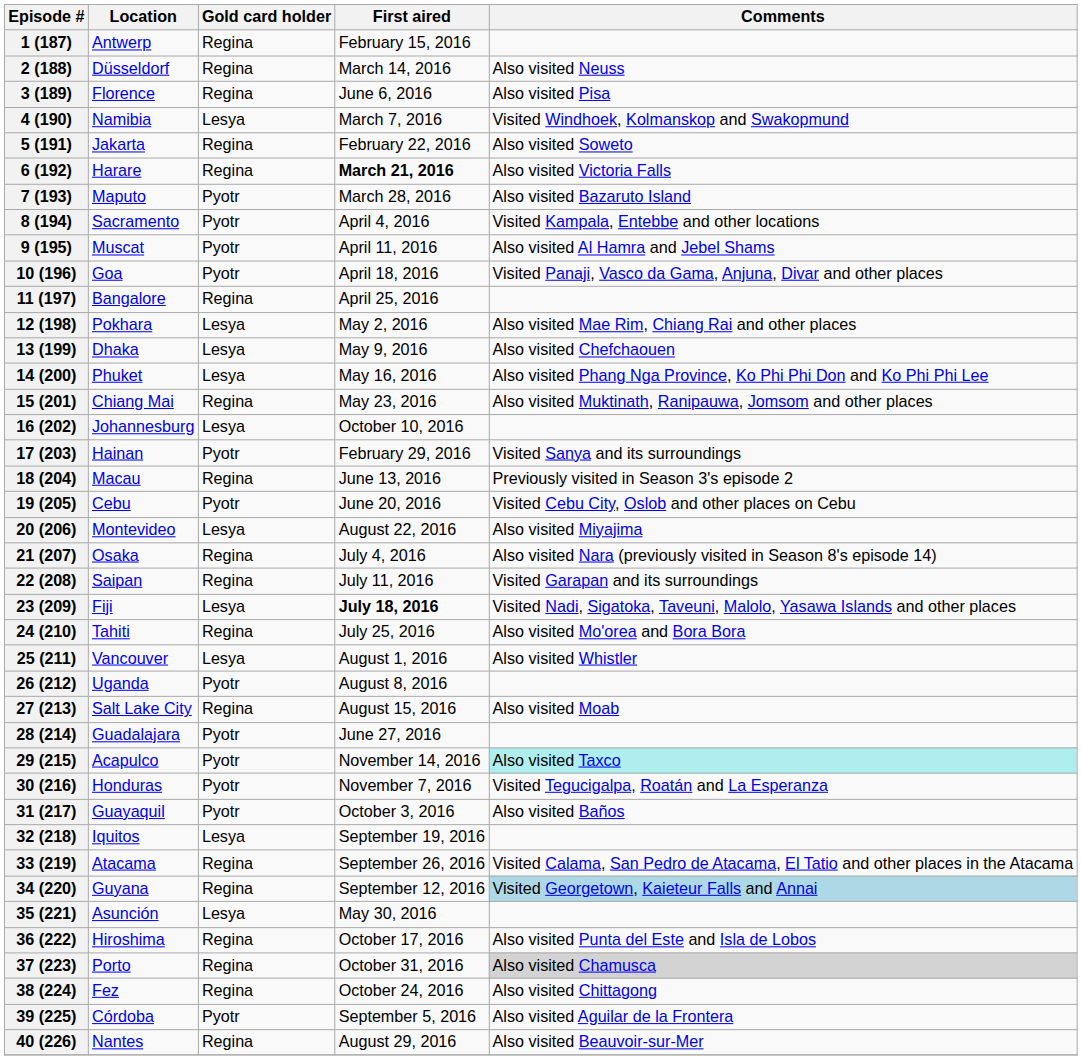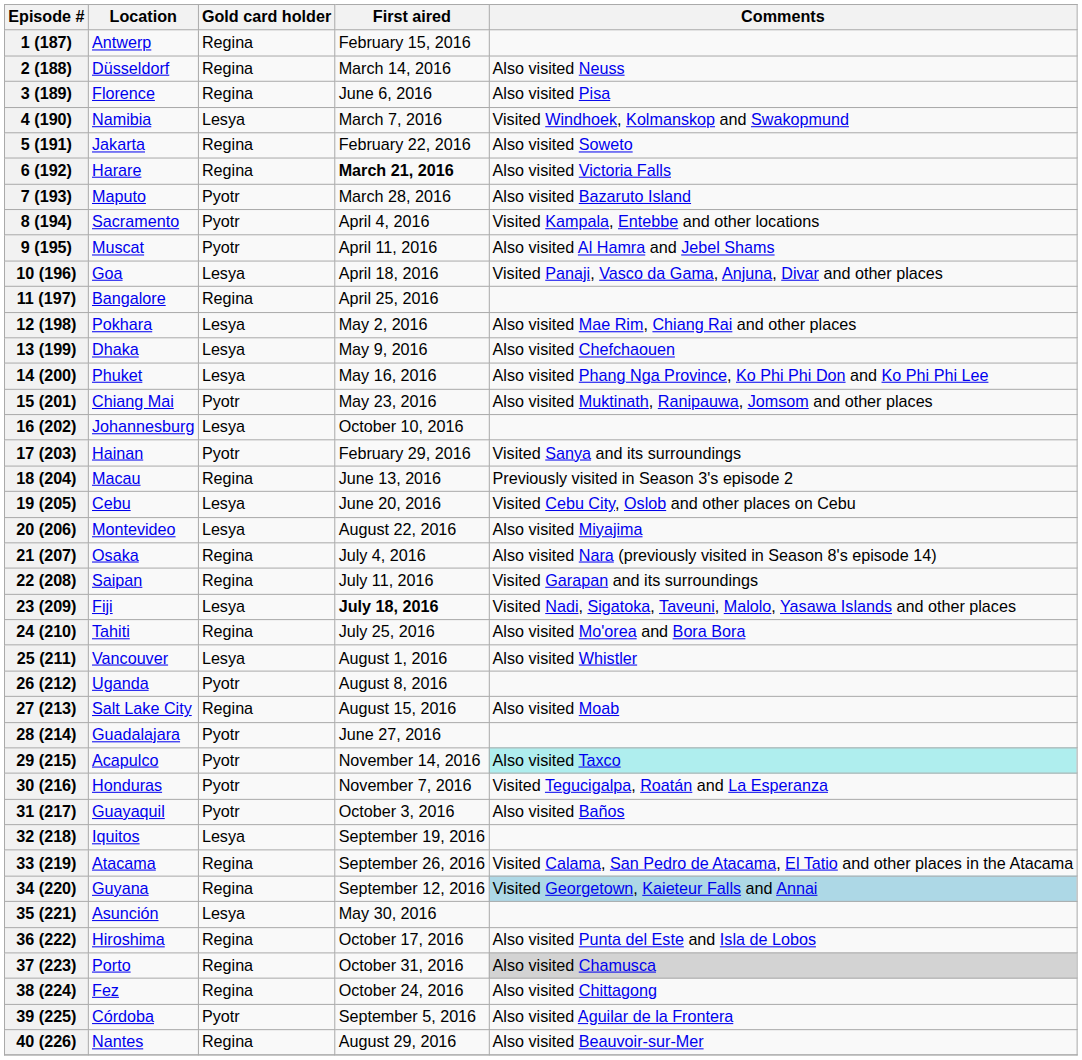 <table class="wikitable">
 <tr>
 <th>Episode #</th>
 <th>Location</th>
 <th>Gold card holder</th>
 <th>First aired</th>
 <th>Comments</th>
 </tr>
 <tr>
 <th>1 (187)</th>
 <td> <a href='#'>Antwerp</a></td>
 <td>Regina</td>
 <td>February 15, 2016</td>
 <td></td>
 </tr>
 <tr>
 <th>2 (188)</th>
 <td> <a href='#'>Düsseldorf</a></td>
 <td>Regina</td>
 <td>March 14, 2016</td>
 <td>Also visited <a href='#'>Neuss</a></td>
 </tr>
 <tr>
 <th>3 (189)</th>
 <td> <a href='#'>Florence</a></td>
 <td>Regina</td>
 <td>June 6, 2016</td>
 <td>Also visited <a href='#'>Pisa</a></td>
 </tr>
 <tr>
 <th>4 (190)</th>
 <td> <a href='#'>Namibia</a></td>
 <td>Lesya</td>
 <td>March 7, 2016</td>
 <td>Visited <a href='#'>Windhoek</a>, <a href='#'>Kolmanskop</a> and <a href='#'>Swakopmund</a></td>
 </tr>
 <tr>
 <th>5 (191)</th>
 <td> <a href='#'>Jakarta</a></td>
 <td>Regina</td>
 <td>February 22, 2016</td>
 <td>Also visited <a href='#'>Soweto</a></td>
 </tr>
 <tr>
 <th>6 (192)</th>
 <td> <a href='#'>Harare</a></td>
 <td>Regina</td>
 <td><strong>March 21, 2016</strong></td>
 <td>Also visited <a href='#'>Victoria Falls</a></td>
 </tr>
 <tr>
 <th>7 (193)</th>
 <td> <a href='#'>Maputo</a></td>
 <td>Pyotr</td>
 <td>March 28, 2016</td>
 <td>Also visited <a href='#'>Bazaruto Island</a></td>
 </tr>
 <tr>
 <th>8 (194)</th>
 <td> <a href='#'>Sacramento</a></td>
 <td>Pyotr</td>
 <td>April 4, 2016</td>
 <td>Visited <a href='#'>Kampala</a>, <a href='#'>Entebbe</a> and other locations</td>
 </tr>
 <tr>
 <th>9 (195)</th>
 <td> <a href='#'>Muscat</a></td>
 <td>Pyotr</td>
 <td>April 11, 2016</td>
 <td>Also visited <a href='#'>Al Hamra</a> and <a href='#'>Jebel Shams</a></td>
 </tr>
 <tr>
 <th>10 (196)</th>
 <td> <a href='#'>Goa</a></td>
-<td>Pyotr</td>
+<td>Lesya</td>
 <td>April 18, 2016</td>
 <td>Visited <a href='#'>Panaji</a>, <a href='#'>Vasco da Gama</a>, <a href='#'>Anjuna</a>, <a href='#'>Divar</a> and other places</td>
 </tr>
 <tr>
 <th>11 (197)</th>
 <td> <a href='#'>Bangalore</a></td>
 <td>Regina</td>
 <td>April 25, 2016</td>
 <td></td>
 </tr>
 <tr>
 <th>12 (198)</th>
 <td> <a href='#'>Pokhara</a></td>
 <td>Lesya</td>
 <td>May 2, 2016</td>
 <td>Also visited <a href='#'>Mae Rim</a>, <a href='#'>Chiang Rai</a> and other places</td>
 </tr>
 <tr>
 <th>13 (199)</th>
 <td> <a href='#'>Dhaka</a></td>
 <td>Lesya</td>
 <td>May 9, 2016</td>
 <td>Also visited <a href='#'>Chefchaouen</a></td>
 </tr>
 <tr>
 <th>14 (200)</th>
 <td> <a href='#'>Phuket</a></td>
 <td>Lesya</td>
 <td>May 16, 2016</td>
 <td>Also visited <a href='#'>Phang Nga Province</a>, <a href='#'>Ko Phi Phi Don</a> and <a href='#'>Ko Phi Phi Lee</a></td>
 </tr>
 <tr>
 <th>15 (201)</th>
 <td> <a href='#'>Chiang Mai</a></td>
-<td>Regina</td>
+<td>Pyotr</td>
 <td>May 23, 2016</td>
 <td>Also visited <a href='#'>Muktinath</a>, <a href='#'>Ranipauwa</a>, <a href='#'>Jomsom</a> and other places</td>
 </tr>
 <tr>
 <th>16 (202)</th>
 <td> <a href='#'>Johannesburg</a></td>
 <td>Lesya</td>
 <td>October 10, 2016</td>
 <td></td>
 </tr>
 <tr>
 <th>17 (203)</th>
 <td> <a href='#'>Hainan</a></td>
 <td>Pyotr</td>
 <td>February 29, 2016</td>
 <td>Visited <a href='#'>Sanya</a> and its surroundings</td>
 </tr>
 <tr>
 <th>18 (204)</th>
 <td> <a href='#'>Macau</a></td>
 <td>Regina</td>
 <td>June 13, 2016</td>
 <td>Previously visited in Season 3's episode 2</td>
 </tr>
 <tr>
 <th>19 (205)</th>
 <td> <a href='#'>Cebu</a></td>
-<td>Pyotr</td>
+<td>Lesya</td>
 <td>June 20, 2016</td>
 <td>Visited <a href='#'>Cebu City</a>, <a href='#'>Oslob</a> and other places on Cebu</td>
 </tr>
 <tr>
 <th>20 (206)</th>
 <td> <a href='#'>Montevideo</a></td>
 <td>Lesya</td>
 <td>August 22, 2016</td>
 <td>Also visited <a href='#'>Miyajima</a></td>
 </tr>
 <tr>
 <th>21 (207)</th>
 <td> <a href='#'>Osaka</a></td>
 <td>Regina</td>
 <td>July 4, 2016</td>
 <td>Also visited <a href='#'>Nara</a> (previously visited in Season 8's episode 14)</td>
 </tr>
 <tr>
 <th>22 (208)</th>
 <td> <a href='#'>Saipan</a></td>
 <td>Regina</td>
 <td>July 11, 2016</td>
 <td>Visited <a href='#'>Garapan</a> and its surroundings</td>
 </tr>
 <tr>
 <th>23 (209)</th>
 <td> <a href='#'>Fiji</a></td>
 <td>Lesya</td>
 <td><strong>July 18, 2016</strong></td>
 <td>Visited <a href='#'>Nadi</a>, <a href='#'>Sigatoka</a>, <a href='#'>Taveuni</a>, <a href='#'>Malolo</a>, <a href='#'>Yasawa Islands</a> and other places</td>
 </tr>
 <tr>
 <th>24 (210)</th>
 <td> <a href='#'>Tahiti</a></td>
 <td>Regina</td>
 <td>July 25, 2016</td>
 <td>Also visited <a href='#'>Mo'orea</a> and <a href='#'>Bora Bora</a></td>
 </tr>
 <tr>
 <th>25 (211)</th>
 <td> <a href='#'>Vancouver</a></td>
 <td>Lesya</td>
 <td>August 1, 2016</td>
 <td>Also visited <a href='#'>Whistler</a></td>
 </tr>
 <tr>
 <th>26 (212)</th>
 <td> <a href='#'>Uganda</a></td>
 <td>Pyotr</td>
 <td>August 8, 2016</td>
 <td></td>
 </tr>
 <tr>
 <th>27 (213)</th>
 <td> <a href='#'>Salt Lake City</a></td>
 <td>Regina</td>
 <td>August 15, 2016</td>
 <td>Also visited <a href='#'>Moab</a></td>
 </tr>
 <tr>
 <th>28 (214)</th>
 <td> <a href='#'>Guadalajara</a></td>
 <td>Pyotr</td>
 <td>June 27, 2016</td>
 <td></td>
 </tr>
 <tr>
 <th>29 (215)</th>
 <td> <a href='#'>Acapulco</a></td>
 <td>Pyotr</td>
 <td>November 14, 2016</td>
 <td style="background: paleturquoise;">Also visited <a href='#'>Taxco</a></td>
 </tr>
 <tr>
 <th>30 (216)</th>
 <td> <a href='#'>Honduras</a></td>
 <td>Pyotr</td>
 <td>November 7, 2016</td>
 <td>Visited <a href='#'>Tegucigalpa</a>, <a href='#'>Roatán</a> and <a href='#'>La Esperanza</a></td>
 </tr>
 <tr>
 <th>31 (217)</th>
 <td> <a href='#'>Guayaquil</a></td>
 <td>Pyotr</td>
 <td>October 3, 2016</td>
 <td>Also visited <a href='#'>Baños</a></td>
 </tr>
 <tr>
 <th>32 (218)</th>
 <td> <a href='#'>Iquitos</a></td>
 <td>Lesya</td>
 <td>September 19, 2016</td>
 <td></td>
 </tr>
 <tr>
 <th>33 (219)</th>
 <td> <a href='#'>Atacama</a></td>
 <td>Regina</td>
 <td>September 26, 2016</td>
 <td>Visited <a href='#'>Calama</a>, <a href='#'>San Pedro de Atacama</a>, <a href='#'>El Tatio</a> and other places in the Atacama</td>
 </tr>
 <tr>
 <th>34 (220)</th>
 <td> <a href='#'>Guyana</a></td>
 <td>Regina</td>
 <td>September 12, 2016</td>
 <td style="background: lightblue;">Visited <a href='#'>Georgetown</a>, <a href='#'>Kaieteur Falls</a> and <a href='#'>Annai</a></td>
 </tr>
 <tr>
 <th>35 (221)</th>
 <td> <a href='#'>Asunción</a></td>
 <td>Lesya</td>
 <td>May 30, 2016</td>
 <td></td>
 </tr>
 <tr>
 <th>36 (222)</th>
 <td> <a href='#'>Hiroshima</a></td>
 <td>Regina</td>
 <td>October 17, 2016</td>
 <td>Also visited <a href='#'>Punta del Este</a> and <a href='#'>Isla de Lobos</a></td>
 </tr>
 <tr>
 <th>37 (223)</th>
 <td> <a href='#'>Porto</a></td>
 <td>Regina</td>
 <td>October 31, 2016</td>
 <td style="background: lightgrey;">Also visited <a href='#'>Chamusca</a></td>
 </tr>
 <tr>
 <th>38 (224)</th>
 <td> <a href='#'>Fez</a></td>
 <td>Regina</td>
 <td>October 24, 2016</td>
 <td>Also visited <a href='#'>Chittagong</a></td>
 </tr>
 <tr>
 <th>39 (225)</th>
 <td> <a href='#'>Córdoba</a></td>
 <td>Pyotr</td>
 <td>September 5, 2016</td>
 <td>Also visited <a href='#'>Aguilar de la Frontera</a></td>
 </tr>
 <tr>
 <th>40 (226)</th>
 <td> <a href='#'>Nantes</a></td>
 <td>Regina</td>
 <td>August 29, 2016</td>
 <td>Also visited <a href='#'>Beauvoir-sur-Mer</a></td>
 </tr>
 <tr>
 </tr>
 </table>
